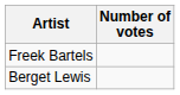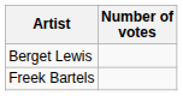 <table class="wikitable">
 <tr>
 <th>Artist</th>
 <th>Number of <br>votes</th>
 </tr>
 <tr>
+<td>Berget Lewis</td>
+<td></td>
+</tr>
+<tr>
 <td>Freek Bartels</td>
 <td></td>
 </tr>
-<tr>
-<td>Berget Lewis</td>
-<td></td>
-</tr>
 </table>
